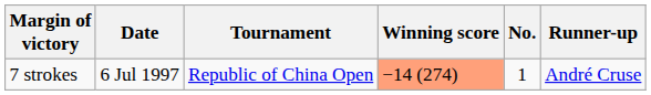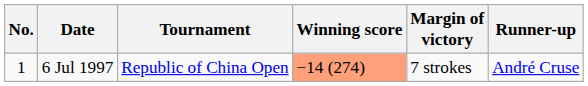 <table class="wikitable" style="font-size:95%;">
 <tr>
-<th>Margin of<br>victory</th>
+<th>No.</th>
 <th>Date</th>
 <th>Tournament</th>
 <th>Winning score</th>
-<th>No.</th>
+<th>Margin of<br>victory</th>
 <th>Runner-up</th>
 </tr>
 <tr>
-<td>7 strokes</td>
+<td align=center>1</td>
 <td align=right>6 Jul 1997</td>
 <td><a href='#'>Republic of China Open</a></td>
 <td style="background: lightsalmon;">−14 (274)</td>
-<td align=center>1</td>
+<td>7 strokes</td>
 <td> <a href='#'>André Cruse</a></td>
 </tr>
 </table>
